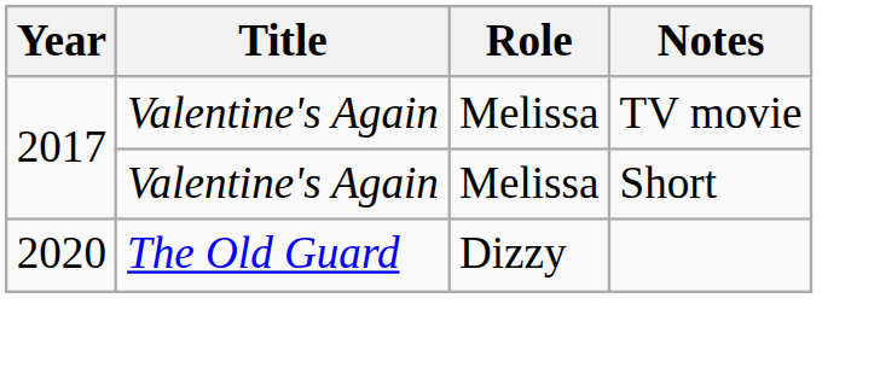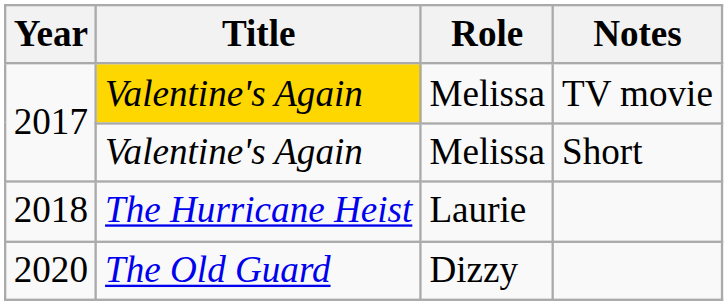 <table class="wikitable sortable">
 <tr>
 <th>Year</th>
 <th>Title</th>
 <th>Role</th>
 <th>Notes</th>
 </tr>
 <tr>
 <td rowspan="2">2017</td>
-<td><em>Valentine's Again</em></td>
+<td style="background: gold;"><em>Valentine's Again</em></td>
 <td>Melissa</td>
 <td>TV movie</td>
 </tr>
 <tr>
 <td><em>Valentine's Again</em></td>
 <td>Melissa</td>
 <td>Short</td>
 </tr>
 <tr>
+<td>2018</td>
+<td><em><a href='#'>The Hurricane Heist</a></em></td>
+<td>Laurie</td>
+<td></td>
+</tr>
+<tr>
 <td>2020</td>
 <td><em><a href='#'>The Old Guard</a></em></td>
 <td>Dizzy</td>
 <td></td>
 </tr>
 </table>
